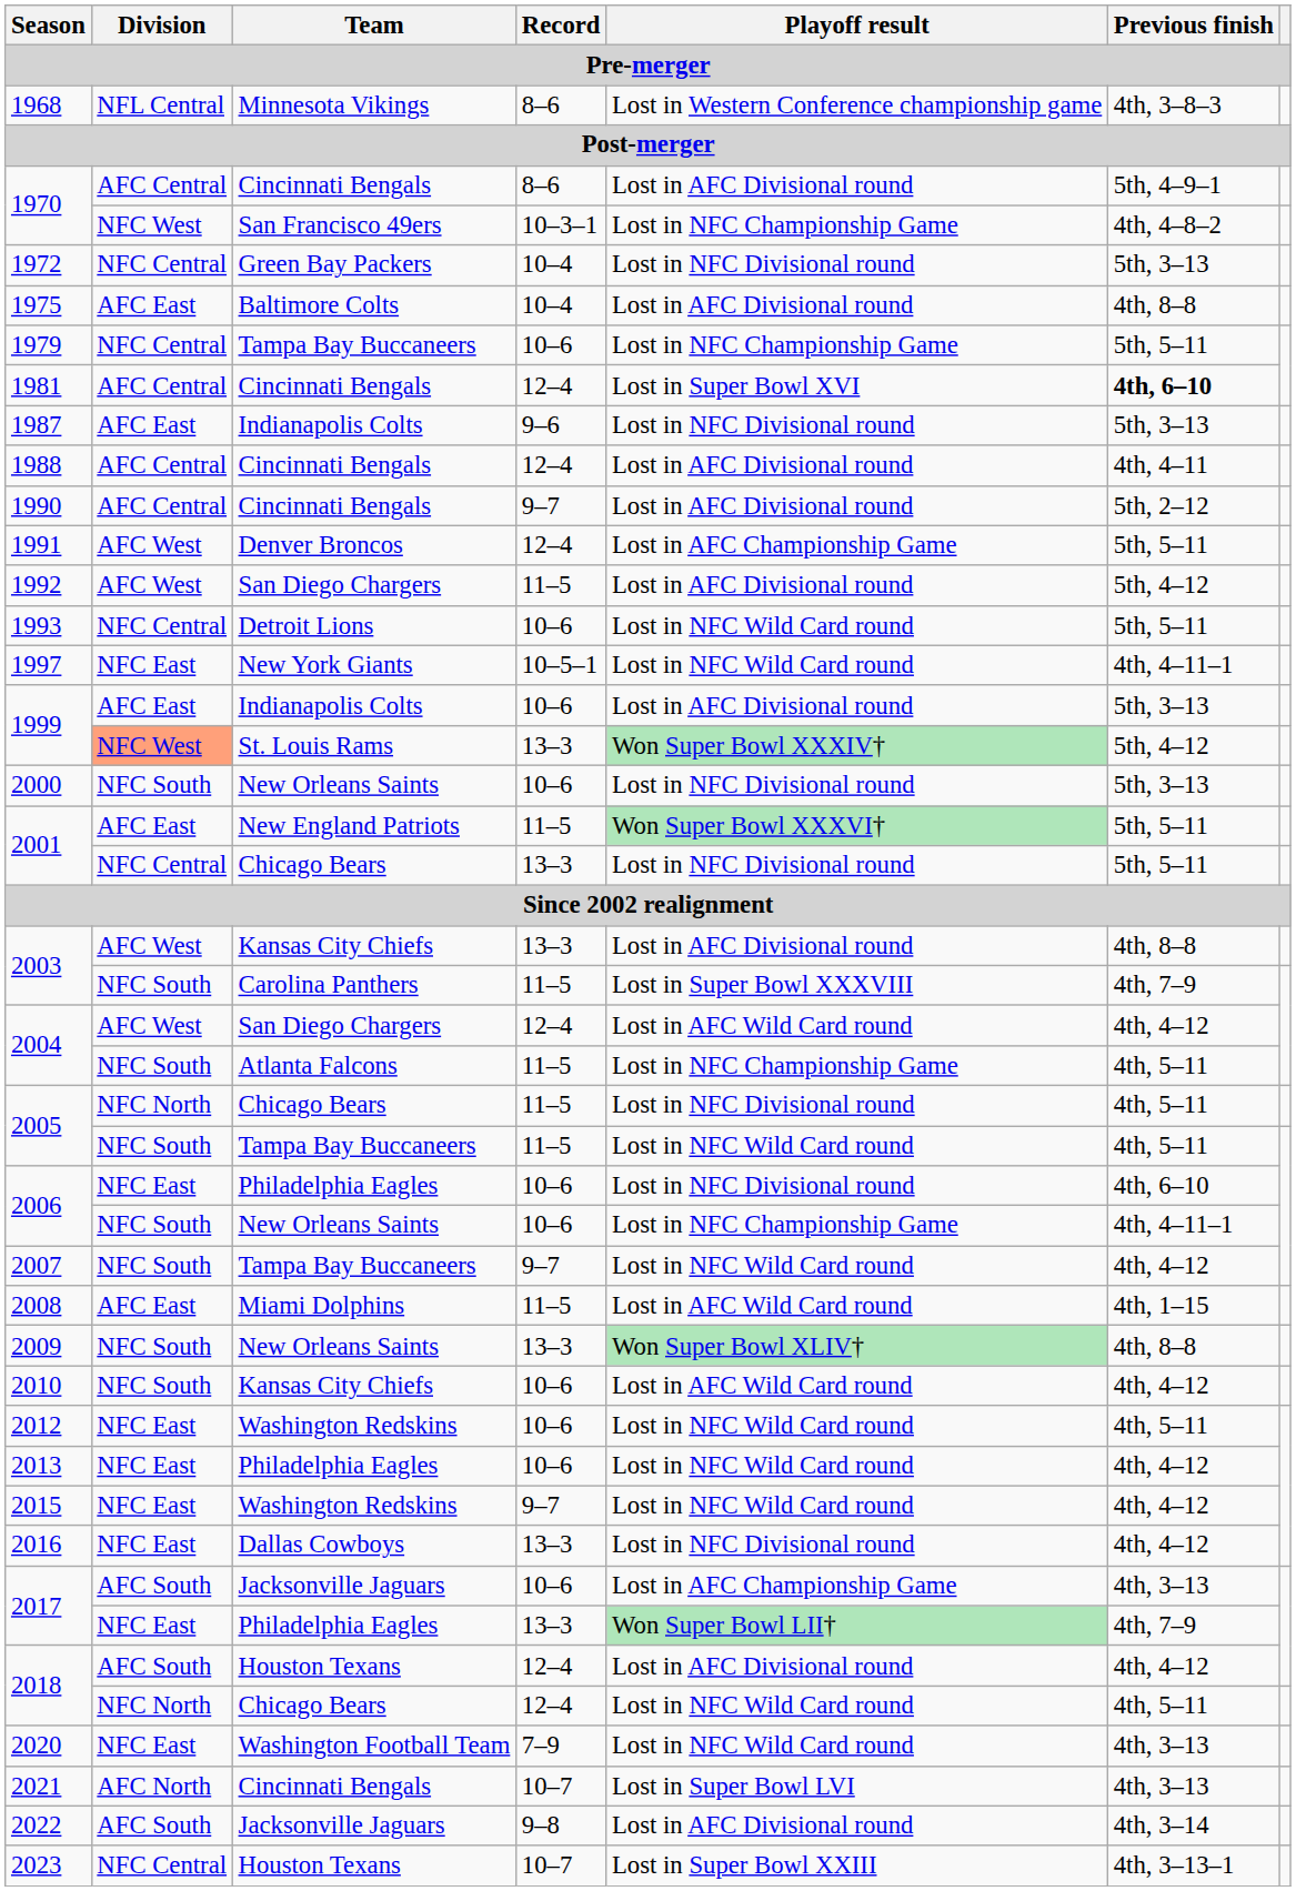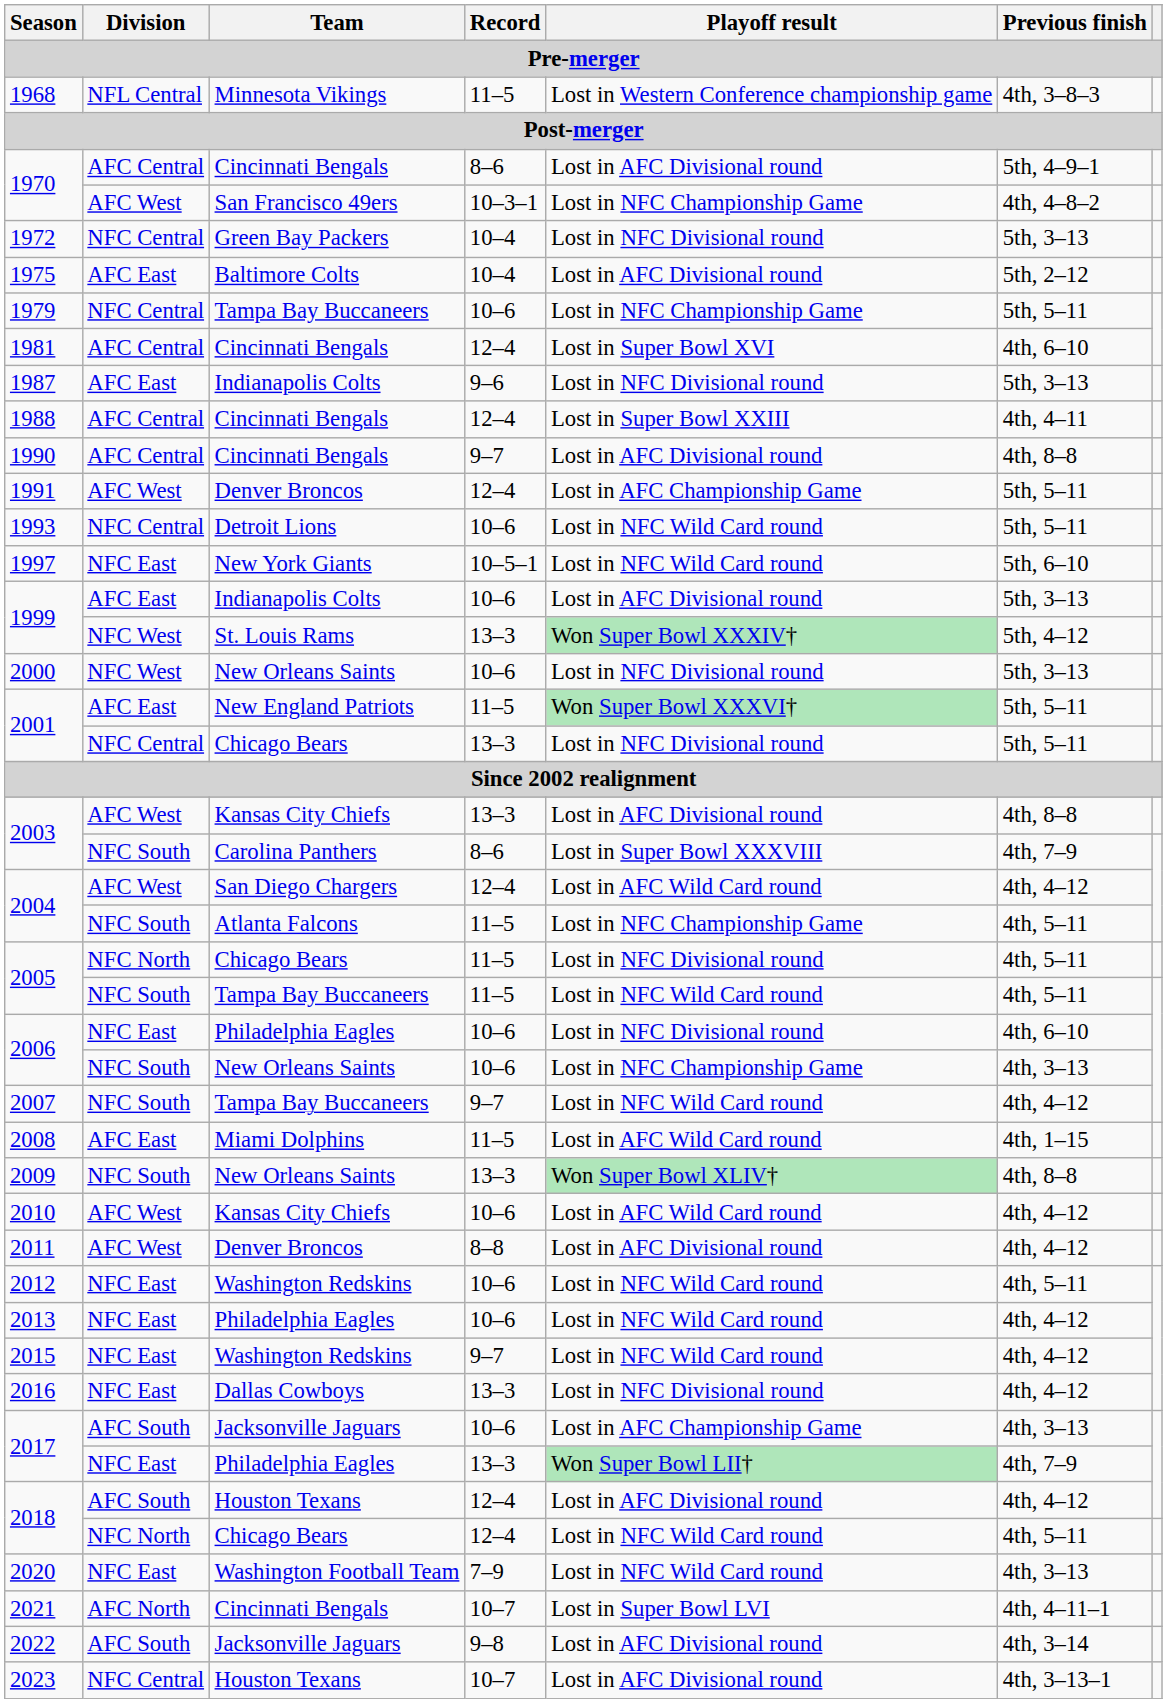 <table class="wikitable sortable">
 <tr>
 <th>Season</th>
 <th>Division</th>
 <th>Team</th>
 <th>Record</th>
 <th>Playoff result</th>
 <th>Previous finish</th>
 <th></th>
 </tr>
 <tr class="sortbottom">
 <td style="background:#D3D3D3;" align="center" colspan="7"><strong>Pre-<a href='#'>merger</a></strong></td>
 </tr>
 <tr>
 <td><a href='#'>1968</a></td>
 <td><a href='#'>NFL Central</a></td>
 <td><a href='#'>Minnesota Vikings</a></td>
-<td>8–6</td>
+<td>11–5</td>
 <td>Lost in <a href='#'>Western Conference championship game</a></td>
 <td>4th, 3–8–3</td>
 <td style="text-align:center"></td>
 </tr>
 <tr class="sortbottom">
 <td style="background:#D3D3D3;" align="center" colspan="7"><strong>Post-<a href='#'>merger</a></strong></td>
 </tr>
 <tr>
 <td rowspan="2"><a href='#'>1970</a></td>
 <td><a href='#'>AFC Central</a></td>
 <td><a href='#'>Cincinnati Bengals</a></td>
 <td>8–6</td>
 <td>Lost in <a href='#'>AFC Divisional round</a></td>
 <td>5th, 4–9–1</td>
 <td style="text-align:center"></td>
 </tr>
 <tr>
-<td><a href='#'>NFC West</a></td>
+<td><a href='#'>AFC West</a></td>
 <td><a href='#'>San Francisco 49ers</a></td>
 <td>10–3–1</td>
 <td>Lost in <a href='#'>NFC Championship Game</a></td>
 <td>4th, 4–8–2</td>
 <td style="text-align:center"></td>
 </tr>
 <tr>
 <td><a href='#'>1972</a></td>
 <td><a href='#'>NFC Central</a></td>
 <td><a href='#'>Green Bay Packers</a></td>
 <td>10–4</td>
 <td>Lost in <a href='#'>NFC Divisional round</a></td>
 <td>5th, 3–13</td>
 <td style="text-align:center"></td>
 </tr>
 <tr>
 <td><a href='#'>1975</a></td>
 <td><a href='#'>AFC East</a></td>
 <td><a href='#'>Baltimore Colts</a></td>
 <td>10–4</td>
 <td>Lost in <a href='#'>AFC Divisional round</a></td>
-<td>4th, 8–8</td>
+<td>5th, 2–12</td>
 <td style="text-align:center"></td>
 </tr>
 <tr>
 <td><a href='#'>1979</a></td>
 <td><a href='#'>NFC Central</a></td>
 <td><a href='#'>Tampa Bay Buccaneers</a></td>
 <td>10–6</td>
 <td>Lost in <a href='#'>NFC Championship Game</a></td>
 <td>5th, 5–11</td>
 <td style="text-align:center" rowspan="2"></td>
 </tr>
 <tr>
 <td><a href='#'>1981</a></td>
 <td><a href='#'>AFC Central</a></td>
 <td><a href='#'>Cincinnati Bengals</a></td>
 <td>12–4</td>
 <td>Lost in <a href='#'>Super Bowl XVI</a></td>
-<td><strong>4th, 6–10</strong></td>
+<td>4th, 6–10</td>
 </tr>
 <tr>
 <td><a href='#'>1987</a></td>
 <td><a href='#'>AFC East</a></td>
 <td><a href='#'>Indianapolis Colts</a></td>
 <td>9–6</td>
 <td>Lost in <a href='#'>NFC Divisional round</a></td>
 <td>5th, 3–13</td>
 <td style="text-align:center"></td>
 </tr>
 <tr>
 <td><a href='#'>1988</a></td>
 <td><a href='#'>AFC Central</a></td>
 <td><a href='#'>Cincinnati Bengals</a></td>
 <td>12–4</td>
-<td>Lost in <a href='#'>AFC Divisional round</a></td>
+<td>Lost in <a href='#'>Super Bowl XXIII</a></td>
 <td>4th, 4–11</td>
 <td style="text-align:center"></td>
 </tr>
 <tr>
 <td><a href='#'>1990</a></td>
 <td><a href='#'>AFC Central</a></td>
 <td><a href='#'>Cincinnati Bengals</a></td>
 <td>9–7</td>
 <td>Lost in <a href='#'>AFC Divisional round</a></td>
-<td>5th, 2–12</td>
+<td>4th, 8–8</td>
 <td style="text-align:center"></td>
 </tr>
 <tr>
 <td><a href='#'>1991</a></td>
 <td><a href='#'>AFC West</a></td>
 <td><a href='#'>Denver Broncos</a></td>
 <td>12–4</td>
 <td>Lost in <a href='#'>AFC Championship Game</a></td>
 <td>5th, 5–11</td>
-<td style="text-align:center"></td>
-</tr>
-<tr>
-<td><a href='#'>1992</a></td>
-<td><a href='#'>AFC West</a></td>
-<td><a href='#'>San Diego Chargers</a></td>
-<td>11–5</td>
-<td>Lost in <a href='#'>AFC Divisional round</a></td>
-<td>5th, 4–12</td>
 <td style="text-align:center"></td>
 </tr>
 <tr>
 <td><a href='#'>1993</a></td>
 <td><a href='#'>NFC Central</a></td>
 <td><a href='#'>Detroit Lions</a></td>
 <td>10–6</td>
 <td>Lost in <a href='#'>NFC Wild Card round</a></td>
 <td>5th, 5–11</td>
 <td style="text-align:center"></td>
 </tr>
 <tr>
 <td><a href='#'>1997</a></td>
 <td><a href='#'>NFC East</a></td>
 <td><a href='#'>New York Giants</a></td>
 <td>10–5–1</td>
 <td>Lost in <a href='#'>NFC Wild Card round</a></td>
-<td>4th, 4–11–1</td>
+<td>5th, 6–10</td>
 <td style="text-align:center"></td>
 </tr>
 <tr>
 <td rowspan="2"><a href='#'>1999</a></td>
 <td><a href='#'>AFC East</a></td>
 <td><a href='#'>Indianapolis Colts</a></td>
 <td>10–6</td>
 <td>Lost in <a href='#'>AFC Divisional round</a></td>
 <td>5th, 3–13</td>
 <td style="text-align:center"></td>
 </tr>
 <tr>
-<td style="background: lightsalmon;"><a href='#'>NFC West</a></td>
+<td><a href='#'>NFC West</a></td>
 <td><a href='#'>St. Louis Rams</a></td>
 <td>13–3</td>
 <td style="background:#afe6ba;">Won <a href='#'>Super Bowl XXXIV</a>†</td>
 <td>5th, 4–12</td>
 <td style="text-align:center"></td>
 </tr>
 <tr>
 <td><a href='#'>2000</a></td>
-<td><a href='#'>NFC South</a></td>
+<td><a href='#'>NFC West</a></td>
 <td><a href='#'>New Orleans Saints</a></td>
 <td>10–6</td>
 <td>Lost in <a href='#'>NFC Divisional round</a></td>
 <td>5th, 3–13</td>
 <td style="text-align:center"></td>
 </tr>
 <tr>
 <td rowspan="2"><a href='#'>2001</a></td>
 <td><a href='#'>AFC East</a></td>
 <td><a href='#'>New England Patriots</a></td>
 <td>11–5</td>
 <td style="background:#afe6ba;">Won <a href='#'>Super Bowl XXXVI</a>†</td>
 <td>5th, 5–11</td>
 <td style="text-align:center"></td>
 </tr>
 <tr>
 <td><a href='#'>NFC Central</a></td>
 <td><a href='#'>Chicago Bears</a></td>
 <td>13–3</td>
 <td>Lost in <a href='#'>NFC Divisional round</a></td>
 <td>5th, 5–11</td>
 <td style="text-align:center"></td>
 </tr>
 <tr class="sortbottom">
 <td style="background:#D3D3D3;" align="center" colspan="7"><strong>Since 2002 realignment</strong></td>
 </tr>
 <tr>
 <td rowspan="2"><a href='#'>2003</a></td>
 <td><a href='#'>AFC West</a></td>
 <td><a href='#'>Kansas City Chiefs</a></td>
 <td>13–3</td>
 <td>Lost in <a href='#'>AFC Divisional round</a></td>
 <td>4th, 8–8</td>
 <td style="text-align:center"></td>
 </tr>
 <tr>
 <td><a href='#'>NFC South</a></td>
 <td><a href='#'>Carolina Panthers</a></td>
-<td>11–5</td>
+<td>8–6</td>
 <td>Lost in <a href='#'>Super Bowl XXXVIII</a></td>
 <td>4th, 7–9</td>
 <td style="text-align:center" rowspan="3"></td>
 </tr>
 <tr>
 <td rowspan="2"><a href='#'>2004</a></td>
 <td><a href='#'>AFC West</a></td>
 <td><a href='#'>San Diego Chargers</a></td>
 <td>12–4</td>
 <td>Lost in <a href='#'>AFC Wild Card round</a></td>
 <td>4th, 4–12</td>
 </tr>
 <tr>
 <td><a href='#'>NFC South</a></td>
 <td><a href='#'>Atlanta Falcons</a></td>
 <td>11–5</td>
 <td>Lost in <a href='#'>NFC Championship Game</a></td>
 <td>4th, 5–11</td>
 </tr>
 <tr>
 <td rowspan="2"><a href='#'>2005</a></td>
 <td><a href='#'>NFC North</a></td>
 <td><a href='#'>Chicago Bears</a></td>
 <td>11–5</td>
 <td>Lost in <a href='#'>NFC Divisional round</a></td>
 <td>4th, 5–11</td>
 <td style="text-align:center"></td>
 </tr>
 <tr>
 <td><a href='#'>NFC South</a></td>
 <td><a href='#'>Tampa Bay Buccaneers</a></td>
 <td>11–5</td>
 <td>Lost in <a href='#'>NFC Wild Card round</a></td>
 <td>4th, 5–11</td>
 <td style="text-align:center" rowspan="4"></td>
 </tr>
 <tr>
 <td rowspan="2"><a href='#'>2006</a></td>
 <td><a href='#'>NFC East</a></td>
 <td><a href='#'>Philadelphia Eagles</a></td>
 <td>10–6</td>
 <td>Lost in <a href='#'>NFC Divisional round</a></td>
 <td>4th, 6–10</td>
 </tr>
 <tr>
 <td><a href='#'>NFC South</a></td>
 <td><a href='#'>New Orleans Saints</a></td>
 <td>10–6</td>
 <td>Lost in <a href='#'>NFC Championship Game</a></td>
-<td>4th, 4–11–1</td>
+<td>4th, 3–13</td>
 </tr>
 <tr>
 <td><a href='#'>2007</a></td>
 <td><a href='#'>NFC South</a></td>
 <td><a href='#'>Tampa Bay Buccaneers</a></td>
 <td>9–7</td>
 <td>Lost in <a href='#'>NFC Wild Card round</a></td>
 <td>4th, 4–12</td>
 </tr>
 <tr>
 <td><a href='#'>2008</a></td>
 <td><a href='#'>AFC East</a></td>
 <td><a href='#'>Miami Dolphins</a></td>
 <td>11–5</td>
 <td>Lost in <a href='#'>AFC Wild Card round</a></td>
 <td>4th, 1–15</td>
 <td style="text-align:center"></td>
 </tr>
 <tr>
 <td><a href='#'>2009</a></td>
 <td><a href='#'>NFC South</a></td>
 <td><a href='#'>New Orleans Saints</a></td>
 <td>13–3</td>
 <td style="background:#afe6ba;">Won <a href='#'>Super Bowl XLIV</a>†</td>
 <td>4th, 8–8</td>
 <td style="text-align:center"></td>
 </tr>
 <tr>
 <td><a href='#'>2010</a></td>
-<td><a href='#'>NFC South</a></td>
+<td><a href='#'>AFC West</a></td>
 <td><a href='#'>Kansas City Chiefs</a></td>
 <td>10–6</td>
 <td>Lost in <a href='#'>AFC Wild Card round</a></td>
+<td>4th, 4–12</td>
+<td style="text-align:center"></td>
+</tr>
+<tr>
+<td><a href='#'>2011</a></td>
+<td><a href='#'>AFC West</a></td>
+<td><a href='#'>Denver Broncos</a></td>
+<td>8–8</td>
+<td>Lost in <a href='#'>AFC Divisional round</a></td>
 <td>4th, 4–12</td>
 <td style="text-align:center"></td>
 </tr>
 <tr>
 <td><a href='#'>2012</a></td>
 <td><a href='#'>NFC East</a></td>
 <td><a href='#'>Washington Redskins</a></td>
 <td>10–6</td>
 <td>Lost in <a href='#'>NFC Wild Card round</a></td>
 <td>4th, 5–11</td>
 <td style="text-align:center" rowspan="4"></td>
 </tr>
 <tr>
 <td><a href='#'>2013</a></td>
 <td><a href='#'>NFC East</a></td>
 <td><a href='#'>Philadelphia Eagles</a></td>
 <td>10–6</td>
 <td>Lost in <a href='#'>NFC Wild Card round</a></td>
 <td>4th, 4–12</td>
 </tr>
 <tr>
 <td><a href='#'>2015</a></td>
 <td><a href='#'>NFC East</a></td>
 <td><a href='#'>Washington Redskins</a></td>
 <td>9–7</td>
 <td>Lost in <a href='#'>NFC Wild Card round</a></td>
 <td>4th, 4–12</td>
 </tr>
 <tr>
 <td><a href='#'>2016</a></td>
 <td><a href='#'>NFC East</a></td>
 <td><a href='#'>Dallas Cowboys</a></td>
 <td>13–3</td>
 <td>Lost in <a href='#'>NFC Divisional round</a></td>
 <td>4th, 4–12</td>
 </tr>
 <tr>
 <td rowspan="2"><a href='#'>2017</a></td>
 <td><a href='#'>AFC South</a></td>
 <td><a href='#'>Jacksonville Jaguars</a></td>
 <td>10–6</td>
 <td>Lost in <a href='#'>AFC Championship Game</a></td>
 <td>4th, 3–13</td>
 <td style="text-align:center" rowspan="3"></td>
 </tr>
 <tr>
 <td><a href='#'>NFC East</a></td>
 <td><a href='#'>Philadelphia Eagles</a></td>
 <td>13–3</td>
 <td style="background:#afe6ba;">Won <a href='#'>Super Bowl LII</a>†</td>
 <td>4th, 7–9</td>
 </tr>
 <tr>
 <td rowspan="2"><a href='#'>2018</a></td>
 <td><a href='#'>AFC South</a></td>
 <td><a href='#'>Houston Texans</a></td>
 <td>12–4</td>
 <td>Lost in <a href='#'>AFC Divisional round</a></td>
 <td>4th, 4–12</td>
 </tr>
 <tr>
 <td><a href='#'>NFC North</a></td>
 <td><a href='#'>Chicago Bears</a></td>
 <td>12–4</td>
 <td>Lost in <a href='#'>NFC Wild Card round</a></td>
 <td>4th, 5–11</td>
 <td style="text-align:center"></td>
 </tr>
 <tr>
 <td><a href='#'>2020</a></td>
 <td><a href='#'>NFC East</a></td>
 <td><a href='#'>Washington Football Team</a></td>
 <td>7–9</td>
 <td>Lost in <a href='#'>NFC Wild Card round</a></td>
 <td>4th, 3–13</td>
 <td style="text-align:center"></td>
 </tr>
 <tr>
 <td><a href='#'>2021</a></td>
 <td><a href='#'>AFC North</a></td>
 <td><a href='#'>Cincinnati Bengals</a></td>
 <td>10–7</td>
 <td>Lost in <a href='#'>Super Bowl LVI</a></td>
-<td>4th, 3–13</td>
+<td>4th, 4–11–1</td>
 <td style="text-align:center"></td>
 </tr>
 <tr>
 <td><a href='#'>2022</a></td>
 <td><a href='#'>AFC South</a></td>
 <td><a href='#'>Jacksonville Jaguars</a></td>
 <td>9–8</td>
 <td>Lost in <a href='#'>AFC Divisional round</a></td>
 <td>4th, 3–14</td>
 <td style="text-align:center"></td>
 </tr>
 <tr>
 <td><a href='#'>2023</a></td>
 <td><a href='#'>NFC Central</a></td>
 <td><a href='#'>Houston Texans</a></td>
 <td>10–7</td>
-<td>Lost in <a href='#'>Super Bowl XXIII</a></td>
+<td>Lost in <a href='#'>AFC Divisional round</a></td>
 <td>4th, 3–13–1</td>
 <td style="text-align:center"></td>
 </tr>
 </table>
